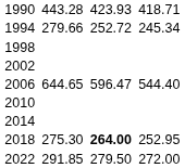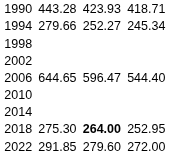 <table>
 <tr>
 <td>1990</td>
 <td></td>
 <td>443.28</td>
 <td></td>
 <td>423.93</td>
 <td></td>
 <td>418.71</td>
 </tr>
 <tr>
 <td>1994</td>
 <td></td>
 <td>279.66</td>
 <td></td>
-<td>252.72</td>
+<td>252.27</td>
 <td></td>
 <td>245.34</td>
 </tr>
 <tr>
 <td>1998</td>
 <td></td>
 <td></td>
 <td></td>
 <td></td>
 <td></td>
 <td></td>
 </tr>
 <tr>
 <td>2002</td>
 <td></td>
 <td></td>
 <td></td>
 <td></td>
 <td></td>
 <td></td>
 </tr>
 <tr>
 <td>2006</td>
 <td></td>
 <td>644.65</td>
 <td></td>
 <td>596.47</td>
 <td></td>
 <td>544.40</td>
 </tr>
 <tr>
 <td>2010<br></td>
 <td></td>
 <td></td>
 <td></td>
 <td></td>
 <td></td>
 <td></td>
 </tr>
 <tr>
 <td>2014<br></td>
 <td></td>
 <td></td>
 <td></td>
 <td></td>
 <td></td>
 <td></td>
 </tr>
 <tr>
 <td>2018<br></td>
 <td></td>
 <td>275.30</td>
 <td></td>
 <td><strong>264.00</strong></td>
 <td></td>
 <td>252.95</td>
 </tr>
 <tr>
 <td>2022<br></td>
 <td></td>
 <td>291.85</td>
 <td></td>
-<td>279.50</td>
+<td>279.60</td>
 <td></td>
 <td>272.00</td>
 </tr>
 </table>
